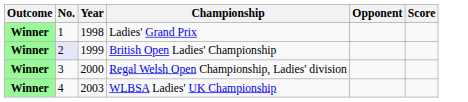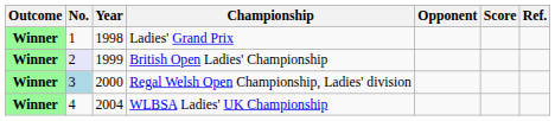 <table class="wikitable">
 <tr>
 <th>Outcome</th>
 <th>No.</th>
 <th>Year</th>
 <th>Championship</th>
 <th>Opponent</th>
 <th>Score</th>
+<th>Ref.</th>
 </tr>
 <tr>
 <th scope="row" style="background:#98FB98">Winner</th>
 <td>1</td>
 <td>1998</td>
 <td>Ladies' <a href='#'>Grand Prix</a></td>
+<td></td>
 <td></td>
 <td></td>
 </tr>
 <tr>
 <th scope="row" style="background:#98FB98">Winner</th>
 <td style="background: lavender;">2</td>
 <td>1999</td>
 <td><a href='#'>British Open</a> Ladies' Championship</td>
 <td></td>
 <td></td>
+<td></td>
 </tr>
 <tr>
 <th scope="row" style="background:#98FB98">Winner</th>
-<td>3</td>
+<td style="background: lightblue;">3</td>
 <td>2000</td>
 <td><a href='#'>Regal Welsh Open</a> Championship, Ladies' division</td>
+<td></td>
 <td></td>
 <td></td>
 </tr>
 <tr>
 <th scope="row" style="background:#98FB98">Winner</th>
 <td>4</td>
-<td>2003</td>
+<td>2004</td>
 <td><a href='#'>WLBSA</a> Ladies' <a href='#'>UK Championship</a></td>
+<td></td>
 <td></td>
 <td></td>
 </tr>
 </table>
